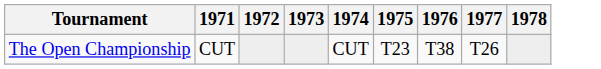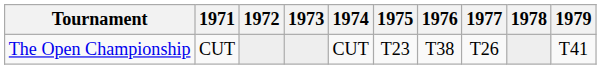 <table class="wikitable" style="font-size:95%;text-align:center;">
 <tr>
 <th>Tournament</th>
 <th>1971</th>
 <th>1972</th>
 <th>1973</th>
 <th>1974</th>
 <th>1975</th>
 <th>1976</th>
 <th>1977</th>
 <th>1978</th>
+<th>1979</th>
 </tr>
 <tr>
 <td><a href='#'>The Open Championship</a></td>
 <td>CUT</td>
 <td style="background:#eeeeee;"></td>
 <td style="background:#eeeeee;"></td>
 <td>CUT</td>
 <td>T23</td>
 <td>T38</td>
 <td>T26</td>
 <td style="background:#eeeeee;"></td>
+<td>T41</td>
 </tr>
 </table>
